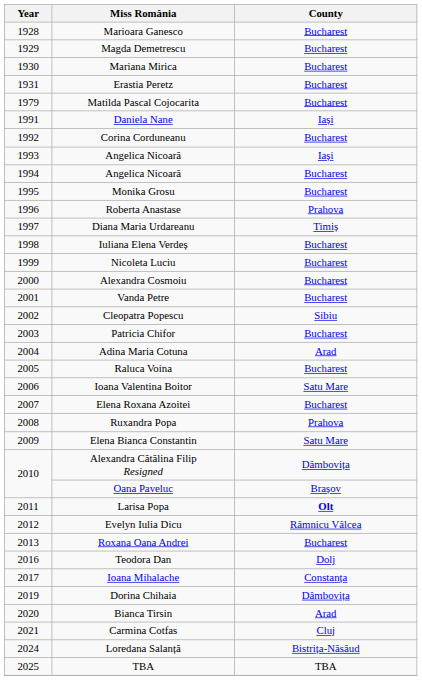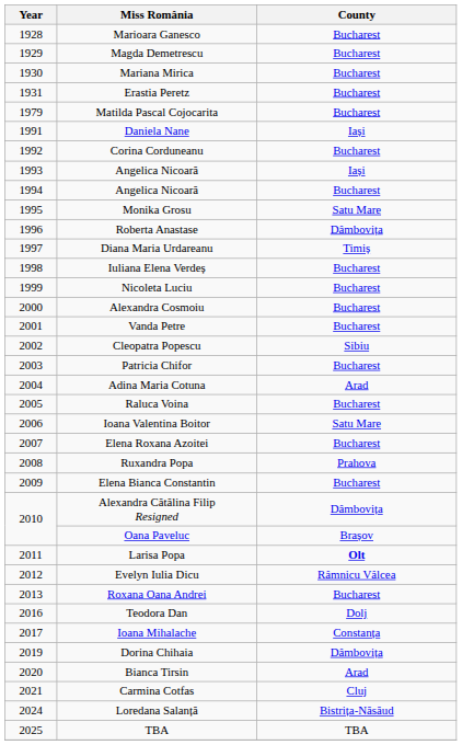 <table class="wikitable sortable" style="font-size: 95%; text-align:center">
 <tr>
 <th width="60">Year</th>
 <th width="250">Miss România</th>
 <th width="250">County</th>
 </tr>
 <tr>
 <td>1928</td>
 <td>Marioara Ganesco</td>
 <td><a href='#'>Bucharest</a></td>
 </tr>
 <tr>
 <td>1929</td>
 <td>Magda Demetrescu</td>
 <td><a href='#'>Bucharest</a></td>
 </tr>
 <tr>
 <td>1930</td>
 <td>Mariana Mirica</td>
 <td><a href='#'>Bucharest</a></td>
 </tr>
 <tr>
 <td>1931</td>
 <td>Erastia Peretz</td>
 <td><a href='#'>Bucharest</a></td>
 </tr>
 <tr>
 <td>1979</td>
 <td>Matilda Pascal Cojocarita</td>
 <td><a href='#'>Bucharest</a></td>
 </tr>
 <tr>
 <td>1991</td>
 <td><a href='#'>Daniela Nane</a></td>
 <td><a href='#'>Iași</a></td>
 </tr>
 <tr>
 <td>1992</td>
 <td>Corina Corduneanu</td>
 <td><a href='#'>Bucharest</a></td>
 </tr>
 <tr>
 <td>1993</td>
 <td>Angelica Nicoară</td>
 <td><a href='#'>Iași</a></td>
 </tr>
 <tr>
 <td>1994</td>
 <td>Angelica Nicoară</td>
 <td><a href='#'>Bucharest</a></td>
 </tr>
 <tr>
 <td>1995</td>
 <td>Monika Grosu</td>
-<td><a href='#'>Bucharest</a></td>
+<td><a href='#'>Satu Mare</a></td>
 </tr>
 <tr>
 <td>1996</td>
 <td>Roberta Anastase</td>
-<td><a href='#'>Prahova</a></td>
+<td><a href='#'>Dâmbovița</a></td>
 </tr>
 <tr>
 <td>1997</td>
 <td>Diana Maria Urdareanu</td>
 <td><a href='#'>Timiș</a></td>
 </tr>
 <tr>
 <td>1998</td>
 <td>Iuliana Elena Verdeș</td>
 <td><a href='#'>Bucharest</a></td>
 </tr>
 <tr>
 <td>1999</td>
 <td>Nicoleta Luciu</td>
 <td><a href='#'>Bucharest</a></td>
 </tr>
 <tr>
 <td>2000</td>
 <td>Alexandra Cosmoiu</td>
 <td><a href='#'>Bucharest</a></td>
 </tr>
 <tr>
 <td>2001</td>
 <td>Vanda Petre</td>
 <td><a href='#'>Bucharest</a></td>
 </tr>
 <tr>
 <td>2002</td>
 <td>Cleopatra Popescu</td>
 <td><a href='#'>Sibiu</a></td>
 </tr>
 <tr>
 <td>2003</td>
 <td>Patricia Chifor</td>
 <td><a href='#'>Bucharest</a></td>
 </tr>
 <tr>
 <td>2004</td>
 <td>Adina Maria Cotuna</td>
 <td><a href='#'>Arad</a></td>
 </tr>
 <tr>
 <td>2005</td>
 <td>Raluca Voina</td>
 <td><a href='#'>Bucharest</a></td>
 </tr>
 <tr>
 <td>2006</td>
 <td>Ioana Valentina Boitor</td>
 <td><a href='#'>Satu Mare</a></td>
 </tr>
 <tr>
 <td>2007</td>
 <td>Elena Roxana Azoitei</td>
 <td><a href='#'>Bucharest</a></td>
 </tr>
 <tr>
 <td>2008</td>
 <td>Ruxandra Popa</td>
 <td><a href='#'>Prahova</a></td>
 </tr>
 <tr>
 <td>2009</td>
 <td>Elena Bianca Constantin</td>
-<td><a href='#'>Satu Mare</a></td>
+<td><a href='#'>Bucharest</a></td>
 </tr>
 <tr>
 <td rowspan=2>2010</td>
 <td>Alexandra Cătălina Filip<br><em>Resigned</em></td>
 <td><a href='#'>Dâmbovița</a></td>
 </tr>
 <tr>
 <td><a href='#'>Oana Paveluc</a></td>
 <td><a href='#'>Brașov</a></td>
 </tr>
 <tr>
 <td>2011</td>
 <td>Larisa Popa</td>
 <td><strong><a href='#'>Olt</a></strong></td>
 </tr>
 <tr>
 <td>2012</td>
 <td>Evelyn Iulia Dicu</td>
 <td><a href='#'>Râmnicu Vâlcea</a></td>
 </tr>
 <tr>
 <td>2013</td>
 <td><a href='#'>Roxana Oana Andrei</a></td>
 <td><a href='#'>Bucharest</a></td>
 </tr>
 <tr>
 <td>2016</td>
 <td>Teodora Dan</td>
 <td><a href='#'>Dolj</a></td>
 </tr>
 <tr>
 <td>2017</td>
 <td><a href='#'>Ioana Mihalache</a></td>
 <td><a href='#'>Constanța</a></td>
 </tr>
 <tr>
 <td>2019</td>
 <td>Dorina Chihaia</td>
 <td><a href='#'>Dâmbovița</a></td>
 </tr>
 <tr>
 <td>2020</td>
 <td>Bianca Tirsin</td>
 <td><a href='#'>Arad</a></td>
 </tr>
 <tr>
 <td>2021</td>
 <td>Carmina Cotfas</td>
 <td><a href='#'>Cluj</a></td>
 </tr>
 <tr>
 <td>2024</td>
 <td>Loredana Salanță</td>
 <td><a href='#'>Bistrița-Năsăud</a></td>
 </tr>
 <tr>
 <td>2025</td>
 <td>TBA</td>
 <td>TBA</td>
 </tr>
 <tr>
 </tr>
 </table>
